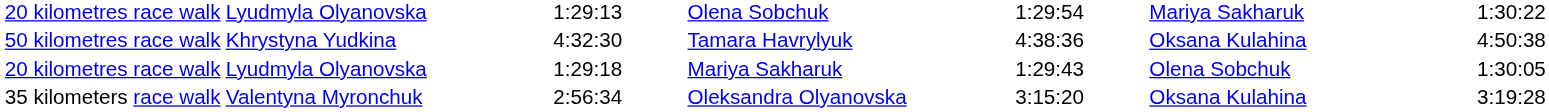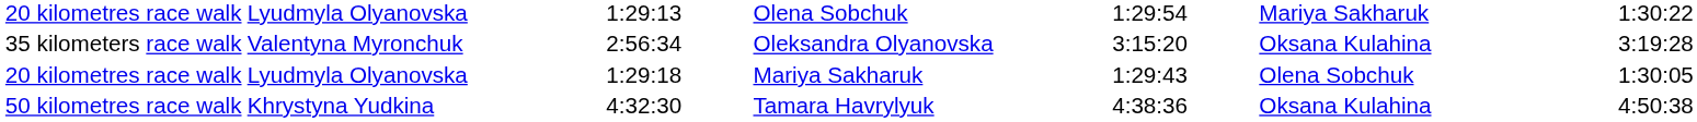 <table>
 <tr>
 <td><a href='#'>20 kilometres race walk</a> </td>
 <td width=250><a href='#'>Lyudmyla Olyanovska</a></td>
 <td width=100>1:29:13 </td>
 <td width=250><a href='#'>Olena Sobchuk</a></td>
 <td width=100>1:29:54</td>
 <td width=250><a href='#'>Mariya Sakharuk</a></td>
 <td width=100>1:30:22</td>
 </tr>
 <tr>
-<td><a href='#'>50 kilometres race walk</a></td>
-<td><a href='#'>Khrystyna Yudkina</a></td>
-<td>4:32:30 </td>
-<td><a href='#'>Tamara Havrylyuk</a></td>
-<td>4:38:36 </td>
+<td>35 kilometers <a href='#'>race walk</a> </td>
+<td><a href='#'>Valentyna Myronchuk</a></td>
+<td>2:56:34 </td>
+<td><a href='#'>Oleksandra Olyanovska</a></td>
+<td>3:15:20 </td>
 <td><a href='#'>Oksana Kulahina</a></td>
-<td>4:50:38 </td>
+<td>3:19:28</td>
 </tr>
 <tr>
 <td><a href='#'>20 kilometres race walk</a></td>
 <td><a href='#'>Lyudmyla Olyanovska</a></td>
 <td>1:29:18 </td>
 <td><a href='#'>Mariya Sakharuk</a></td>
 <td>1:29:43 </td>
 <td><a href='#'>Olena Sobchuk</a></td>
 <td>1:30:05 </td>
 </tr>
 <tr>
-<td>35 kilometers <a href='#'>race walk</a> </td>
-<td><a href='#'>Valentyna Myronchuk</a></td>
-<td>2:56:34 </td>
-<td><a href='#'>Oleksandra Olyanovska</a></td>
-<td>3:15:20 </td>
+<td><a href='#'>50 kilometres race walk</a></td>
+<td><a href='#'>Khrystyna Yudkina</a></td>
+<td>4:32:30 </td>
+<td><a href='#'>Tamara Havrylyuk</a></td>
+<td>4:38:36 </td>
 <td><a href='#'>Oksana Kulahina</a></td>
-<td>3:19:28</td>
+<td>4:50:38 </td>
 </tr>
 </table>
